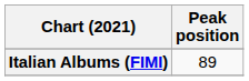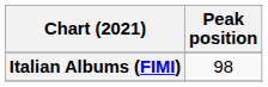 <table class="wikitable sortable plainrowheaders" style="text-align:center">
 <tr>
 <th scope="col">Chart (2021)</th>
 <th scope="col">Peak<br>position</th>
 </tr>
 <tr>
 </tr>
 <tr>
 </tr>
 <tr>
 </tr>
 <tr>
 </tr>
 <tr>
 </tr>
 <tr>
 </tr>
 <tr>
 <th scope="row">Italian Albums (<a href='#'>FIMI</a>)</th>
-<td>89</td>
+<td>98</td>
 </tr>
 <tr>
 </tr>
 <tr>
 </tr>
 <tr>
 </tr>
 <tr>
 </tr>
 <tr>
 </tr>
 </table>
